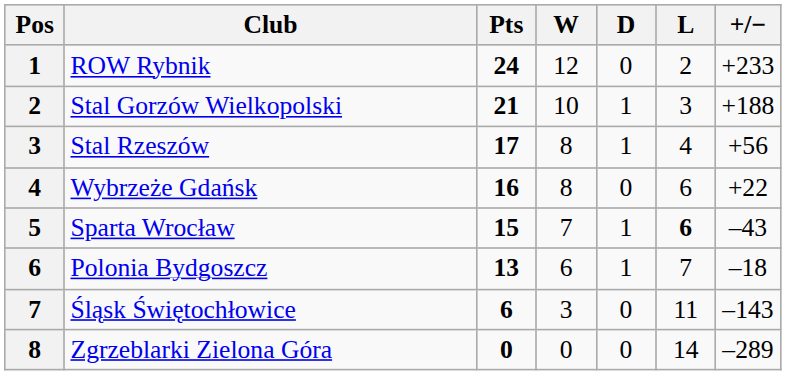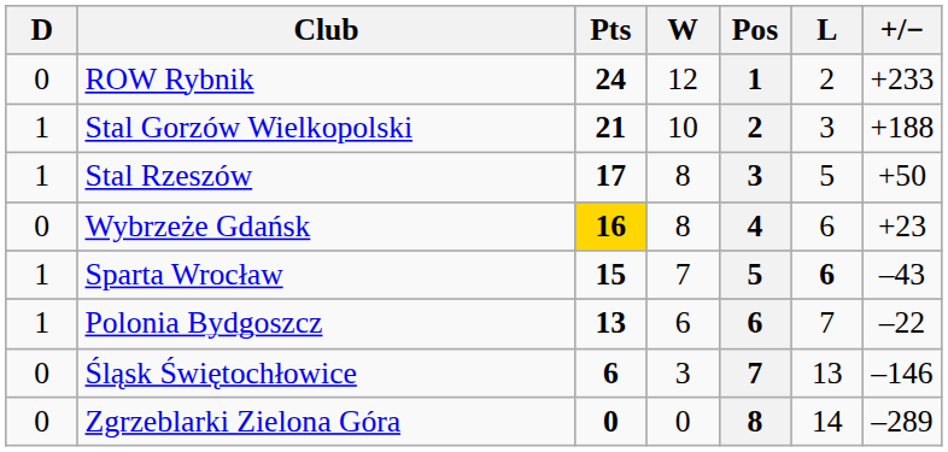 <table class="wikitable">
 <tr>
-<th width=30>Pos</th>
+<th width=30>D</th>
 <th width=250>Club</th>
 <th width=30>Pts</th>
 <th width=30>W</th>
-<th width=30>D</th>
+<th width=30>Pos</th>
 <th width=30>L</th>
 <th width=30>+/−</th>
 </tr>
 <tr align=center>
-<th>1</th>
+<td>0</td>
 <td align=left><a href='#'>ROW Rybnik</a></td>
 <td><strong>24</strong></td>
 <td>12</td>
-<td>0</td>
+<th>1</th>
 <td>2</td>
 <td>+233</td>
 </tr>
 <tr align=center>
-<th>2</th>
+<td>1</td>
 <td align=left><a href='#'>Stal Gorzów Wielkopolski</a></td>
 <td><strong>21</strong></td>
 <td>10</td>
-<td>1</td>
+<th>2</th>
 <td>3</td>
 <td>+188</td>
 </tr>
 <tr align=center>
-<th>3</th>
+<td>1</td>
 <td align=left><a href='#'>Stal Rzeszów</a></td>
 <td><strong>17</strong></td>
 <td>8</td>
-<td>1</td>
-<td>4</td>
-<td>+56</td>
+<th>3</th>
+<td>5</td>
+<td>+50</td>
 </tr>
 <tr align=center>
+<td>0</td>
+<td align=left><a href='#'>Wybrzeże Gdańsk</a></td>
+<td style="background: gold;"><strong>16</strong></td>
+<td>8</td>
 <th>4</th>
-<td align=left><a href='#'>Wybrzeże Gdańsk</a></td>
-<td><strong>16</strong></td>
-<td>8</td>
-<td>0</td>
 <td>6</td>
-<td>+22</td>
+<td>+23</td>
 </tr>
 <tr align=center>
-<th>5</th>
+<td>1</td>
 <td align=left><a href='#'>Sparta Wrocław</a></td>
 <td><strong>15</strong></td>
 <td>7</td>
-<td>1</td>
+<th>5</th>
 <td><strong>6</strong></td>
 <td>–43</td>
 </tr>
 <tr align=center>
-<th>6</th>
+<td>1</td>
 <td align=left><a href='#'>Polonia Bydgoszcz</a></td>
 <td><strong>13</strong></td>
 <td>6</td>
-<td>1</td>
+<th>6</th>
 <td>7</td>
-<td>–18</td>
+<td>–22</td>
 </tr>
 <tr align=center>
-<th>7</th>
+<td>0</td>
 <td align=left><a href='#'>Śląsk Świętochłowice</a></td>
 <td><strong>6</strong></td>
 <td>3</td>
-<td>0</td>
-<td>11</td>
-<td>–143</td>
+<th>7</th>
+<td>13</td>
+<td>–146</td>
 </tr>
 <tr align=center>
-<th>8</th>
+<td>0</td>
 <td align=left><a href='#'>Zgrzeblarki Zielona Góra</a></td>
 <td><strong>0</strong></td>
 <td>0</td>
-<td>0</td>
+<th>8</th>
 <td>14</td>
 <td>–289</td>
 </tr>
 </table>
